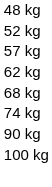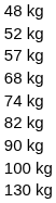 <table>
 <tr>
 <td>48 kg<br></td>
 <td></td>
 <td></td>
 <td></td>
 </tr>
 <tr>
 <td>52 kg<br></td>
 <td></td>
 <td></td>
 <td></td>
 </tr>
 <tr>
 <td>57 kg<br></td>
 <td></td>
 <td></td>
 <td></td>
 </tr>
 <tr>
-<td>62 kg<br></td>
-<td></td>
-<td></td>
-<td></td>
-</tr>
-<tr>
 <td>68 kg<br></td>
 <td></td>
 <td></td>
 <td></td>
 </tr>
 <tr>
 <td>74 kg<br></td>
+<td></td>
+<td></td>
+<td></td>
+</tr>
+<tr>
+<td>82 kg<br></td>
 <td></td>
 <td></td>
 <td></td>
 </tr>
 <tr>
 <td>90 kg<br></td>
 <td></td>
 <td></td>
 <td></td>
 </tr>
 <tr>
 <td>100 kg<br></td>
 <td></td>
 <td></td>
 <td></td>
 </tr>
+<tr>
+<td>130 kg<br></td>
+<td></td>
+<td></td>
+<td></td>
+</tr>
 </table>
